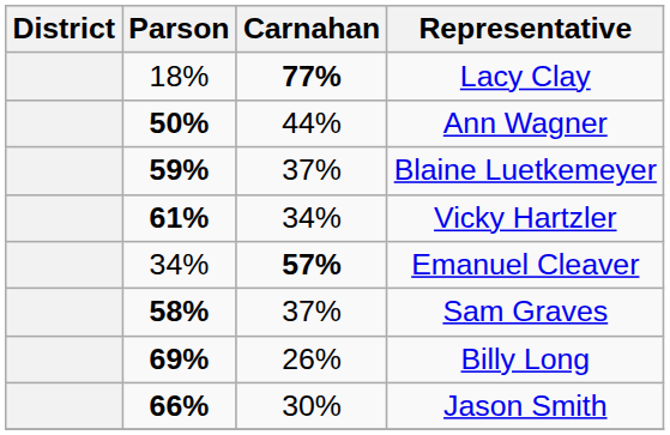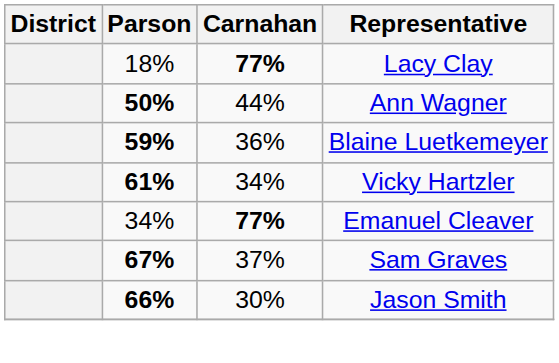 <table class=wikitable>
 <tr>
 <th>District</th>
 <th>Parson</th>
 <th>Carnahan</th>
 <th>Representative</th>
 </tr>
 <tr align=center>
 <th></th>
 <td>18%</td>
 <td><strong>77%</strong></td>
 <td><a href='#'>Lacy Clay</a></td>
 </tr>
 <tr align=center>
 <th></th>
 <td><strong>50%</strong></td>
 <td>44%</td>
 <td><a href='#'>Ann Wagner</a></td>
 </tr>
 <tr align=center>
 <th></th>
 <td><strong>59%</strong></td>
-<td>37%</td>
+<td>36%</td>
 <td><a href='#'>Blaine Luetkemeyer</a></td>
 </tr>
 <tr align=center>
 <th></th>
 <td><strong>61%</strong></td>
 <td>34%</td>
 <td><a href='#'>Vicky Hartzler</a></td>
 </tr>
 <tr align=center>
 <th></th>
 <td>34%</td>
-<td><strong>57%</strong></td>
+<td><strong>77%</strong></td>
 <td><a href='#'>Emanuel Cleaver</a></td>
 </tr>
 <tr align=center>
 <th></th>
-<td><strong>58%</strong></td>
+<td><strong>67%</strong></td>
 <td>37%</td>
 <td><a href='#'>Sam Graves</a></td>
-</tr>
-<tr align=center>
-<th></th>
-<td><strong>69%</strong></td>
-<td>26%</td>
-<td><a href='#'>Billy Long</a></td>
 </tr>
 <tr align=center>
 <th></th>
 <td><strong>66%</strong></td>
 <td>30%</td>
 <td><a href='#'>Jason Smith</a></td>
 </tr>
 <tr align=center>
 </tr>
 </table>
